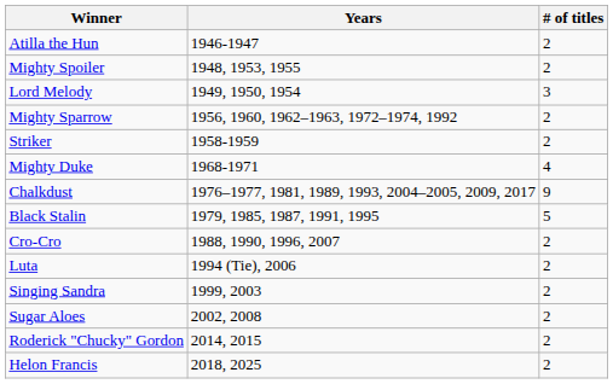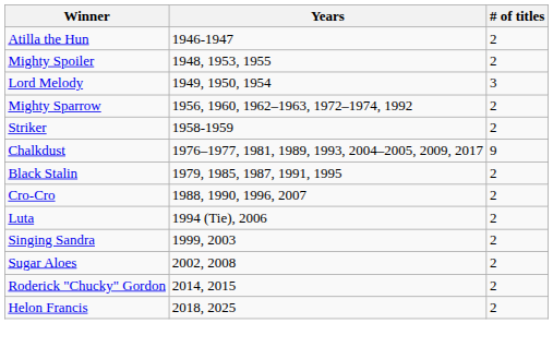 <table class="wikitable sortable" |->
 <tr>
 <th>Winner</th>
 <th>Years</th>
 <th># of titles</th>
 </tr>
 <tr>
 <td><a href='#'>Atilla the Hun</a></td>
 <td>1946-1947</td>
 <td>2</td>
 </tr>
 <tr>
 <td><a href='#'>Mighty Spoiler</a></td>
 <td>1948, 1953, 1955</td>
 <td>2</td>
 </tr>
 <tr>
 <td><a href='#'>Lord Melody</a></td>
 <td>1949, 1950, 1954</td>
 <td>3</td>
 </tr>
 <tr>
 <td><a href='#'>Mighty Sparrow</a></td>
 <td>1956, 1960, 1962–1963, 1972–1974, 1992</td>
 <td>2</td>
 </tr>
 <tr>
 <td><a href='#'>Striker</a></td>
 <td>1958-1959</td>
 <td>2</td>
 </tr>
 <tr>
-<td><a href='#'>Mighty Duke</a></td>
-<td>1968-1971</td>
-<td>4</td>
-</tr>
-<tr>
 <td><a href='#'>Chalkdust</a></td>
 <td>1976–1977, 1981, 1989, 1993, 2004–2005, 2009, 2017</td>
 <td>9</td>
 </tr>
 <tr>
 <td><a href='#'>Black Stalin</a></td>
 <td>1979, 1985, 1987, 1991, 1995</td>
-<td>5</td>
+<td>2</td>
 </tr>
 <tr>
 <td><a href='#'>Cro-Cro</a></td>
 <td>1988, 1990, 1996, 2007</td>
 <td>2</td>
 </tr>
 <tr>
 <td><a href='#'>Luta</a></td>
 <td>1994 (Tie), 2006</td>
 <td>2</td>
 </tr>
 <tr>
 <td><a href='#'>Singing Sandra</a></td>
 <td>1999, 2003</td>
 <td>2</td>
 </tr>
 <tr>
 <td><a href='#'>Sugar Aloes</a></td>
 <td>2002, 2008</td>
 <td>2</td>
 </tr>
 <tr>
 <td><a href='#'>Roderick "Chucky" Gordon</a></td>
 <td>2014, 2015</td>
 <td>2</td>
 </tr>
 <tr>
 <td><a href='#'>Helon Francis</a></td>
 <td>2018, 2025</td>
 <td>2</td>
 </tr>
 </table>
